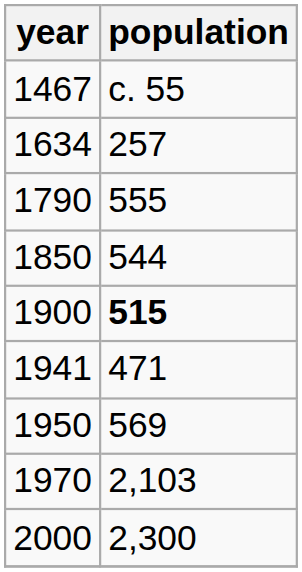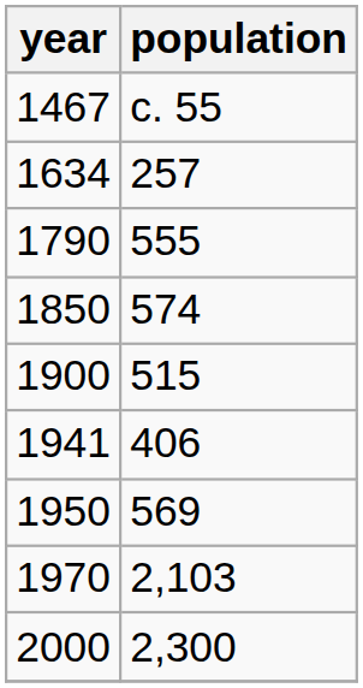 <table class="wikitable">
 <tr>
 <th>year</th>
 <th>population</th>
 </tr>
 <tr>
 <td>1467</td>
 <td>c. 55</td>
 </tr>
 <tr>
 <td>1634</td>
 <td>257</td>
 </tr>
 <tr>
 <td>1790</td>
 <td>555</td>
 </tr>
 <tr>
 <td>1850</td>
-<td>544</td>
+<td>574</td>
 </tr>
 <tr>
 <td>1900</td>
-<td><strong>515</strong></td>
+<td>515</td>
 </tr>
 <tr>
 <td>1941</td>
-<td>471</td>
+<td>406</td>
 </tr>
 <tr>
 <td>1950</td>
 <td>569</td>
 </tr>
 <tr>
 <td>1970</td>
 <td>2,103</td>
 </tr>
 <tr>
 <td>2000</td>
 <td>2,300</td>
 </tr>
 <tr>
 </tr>
 </table>
